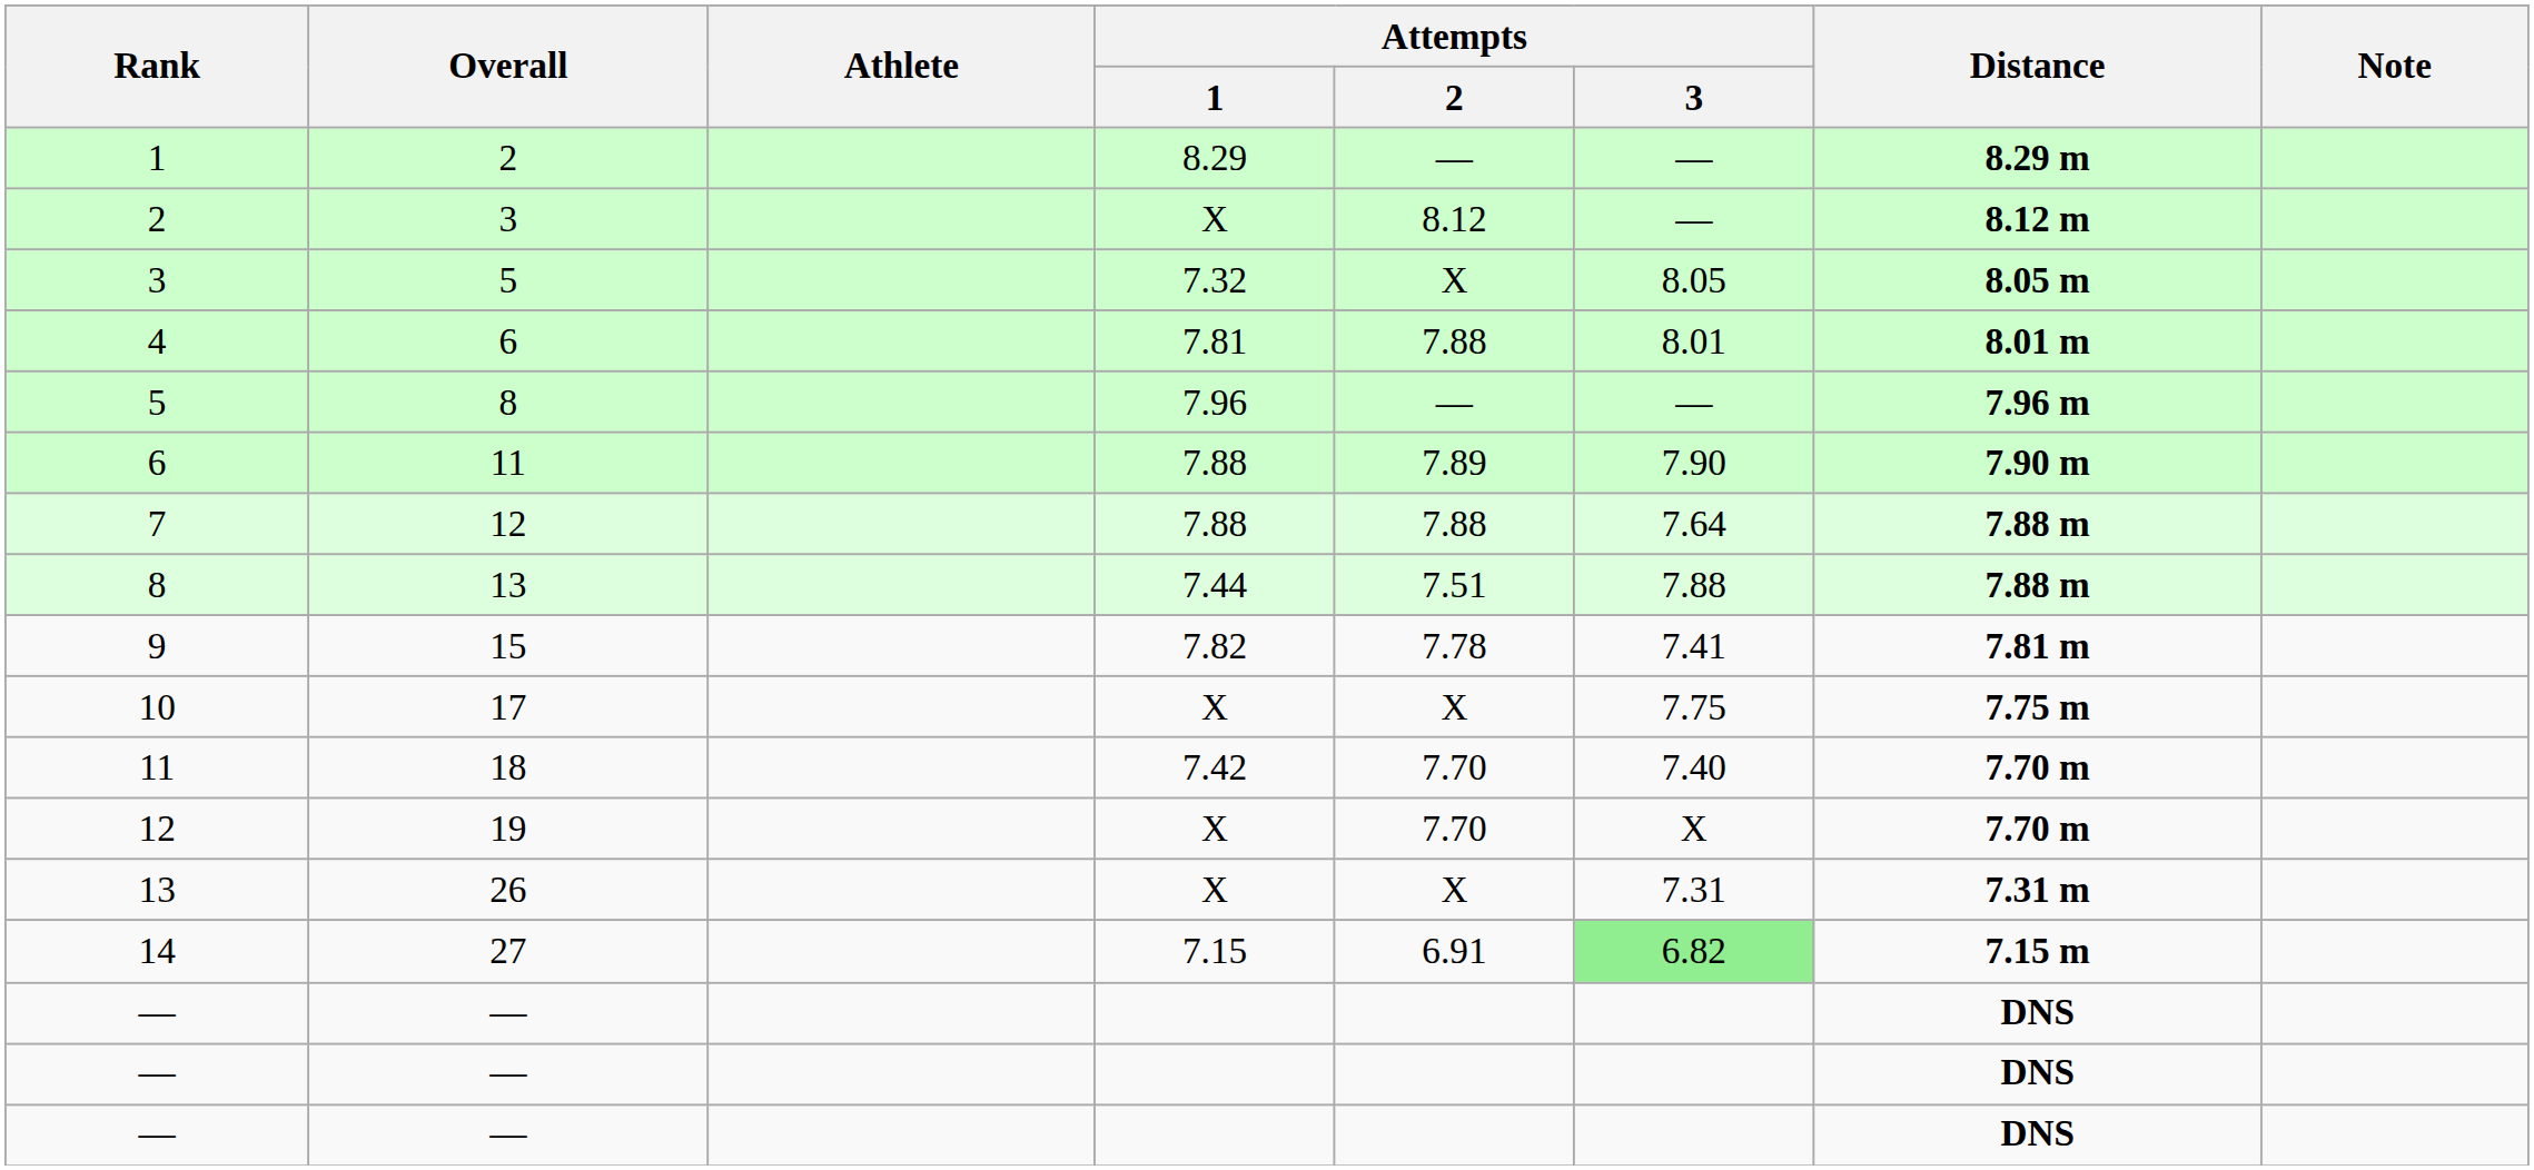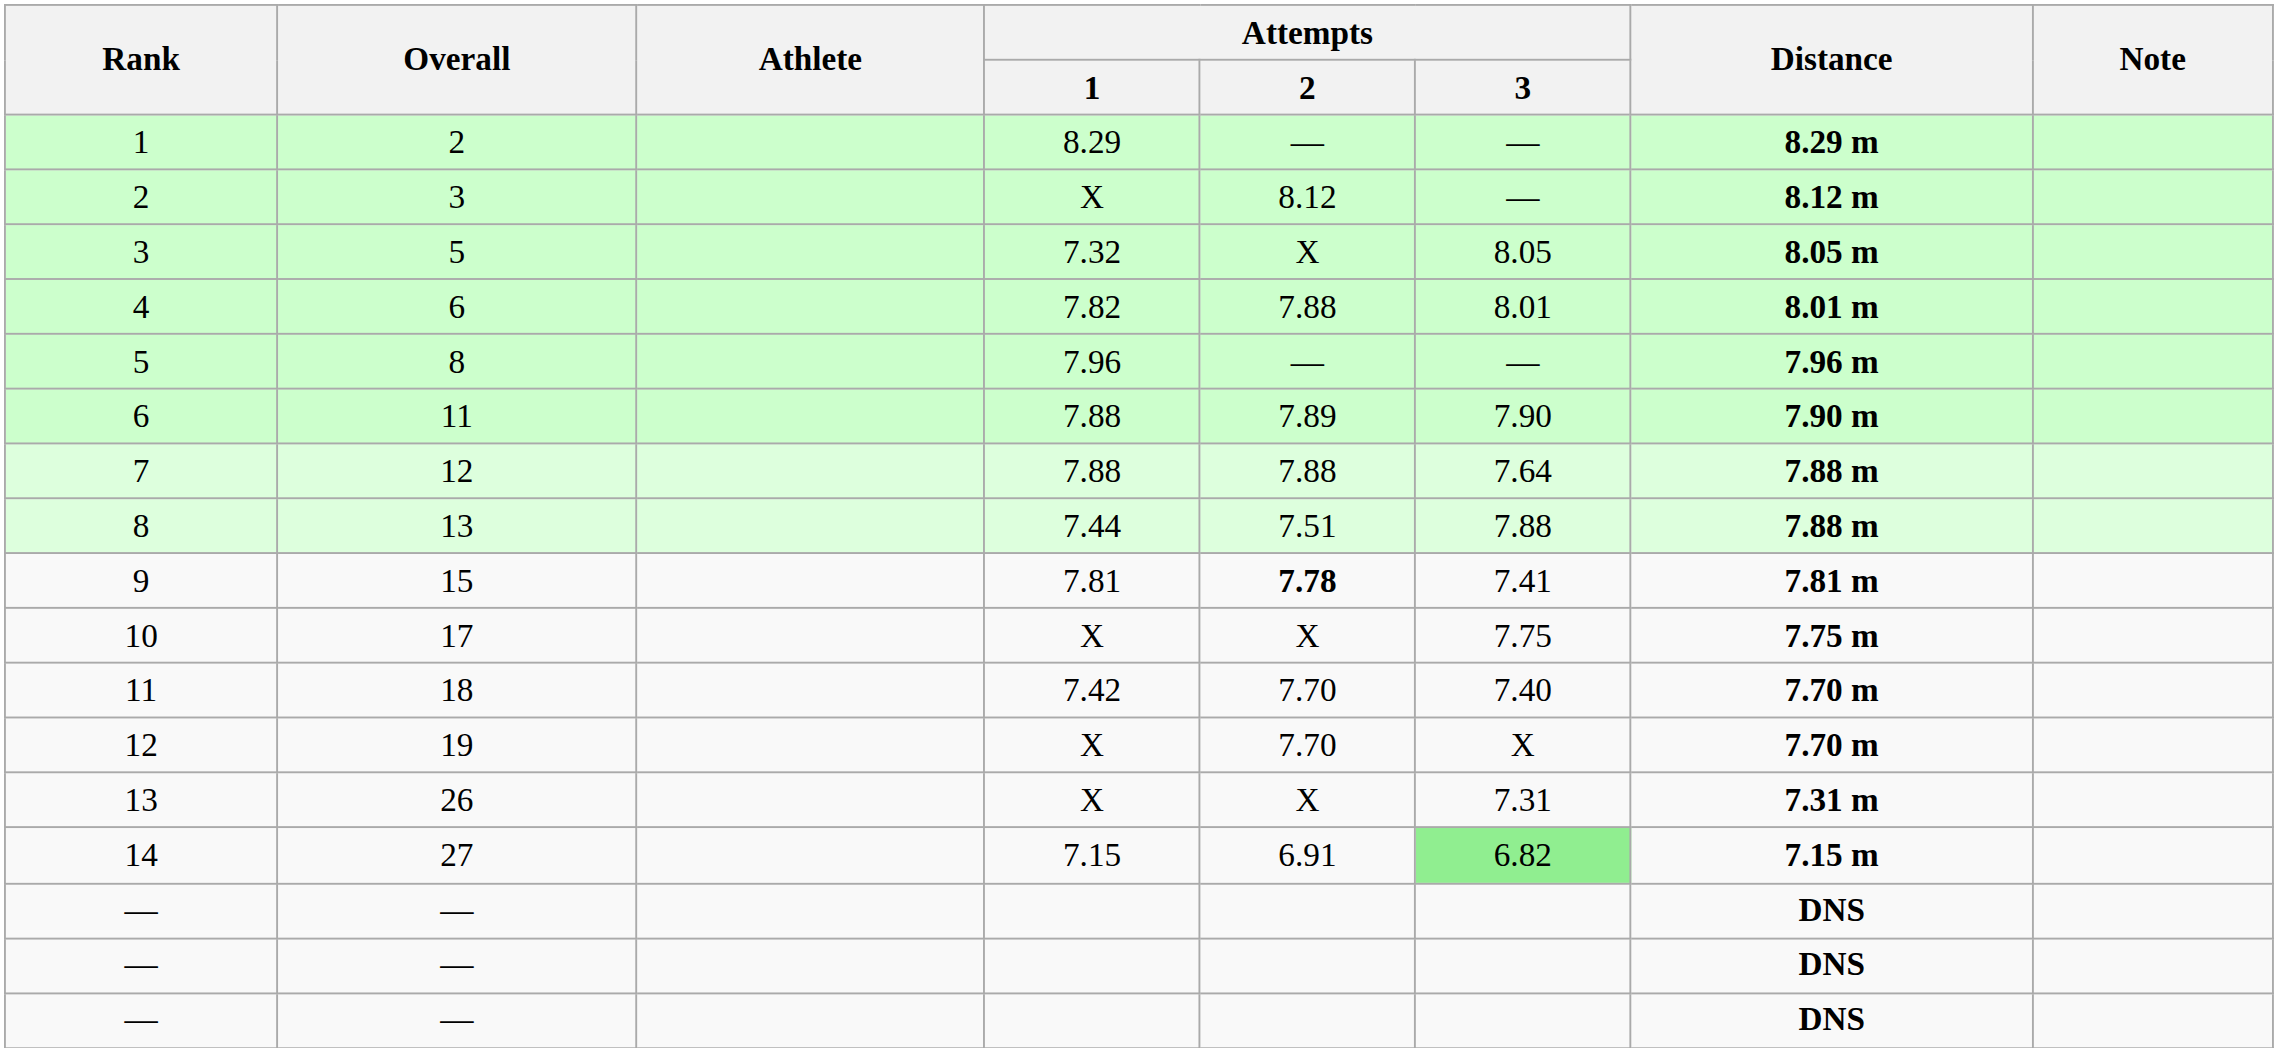 <table class="wikitable" style=" text-align:center; font-size:110%;" width="95%">
 <tr>
 <th rowspan="2">Rank</th>
 <th rowspan="2">Overall</th>
 <th rowspan="2">Athlete</th>
 <th colspan="3">Attempts</th>
 <th rowspan="2">Distance</th>
 <th rowspan="2">Note</th>
 </tr>
 <tr>
 <th>1</th>
 <th>2</th>
 <th>3</th>
 </tr>
 <tr style="background:#ccffcc;">
 <td>1</td>
 <td>2</td>
 <td align=left></td>
 <td>8.29</td>
 <td>—</td>
 <td>—</td>
 <td><strong>8.29 m</strong></td>
 <td></td>
 </tr>
 <tr style="background:#ccffcc;">
 <td>2</td>
 <td>3</td>
 <td align=left></td>
 <td>X</td>
 <td>8.12</td>
 <td>—</td>
 <td><strong>8.12 m</strong></td>
 <td></td>
 </tr>
 <tr style="background:#ccffcc;">
 <td>3</td>
 <td>5</td>
 <td align=left></td>
 <td>7.32</td>
 <td>X</td>
 <td>8.05</td>
 <td><strong>8.05 m</strong></td>
 <td></td>
 </tr>
 <tr style="background:#ccffcc;">
 <td>4</td>
 <td>6</td>
 <td align=left></td>
-<td>7.81</td>
+<td>7.82</td>
 <td>7.88</td>
 <td>8.01</td>
 <td><strong>8.01 m</strong></td>
 <td></td>
 </tr>
 <tr style="background:#ccffcc;">
 <td>5</td>
 <td>8</td>
 <td align=left></td>
 <td>7.96</td>
 <td>—</td>
 <td>—</td>
 <td><strong>7.96 m</strong></td>
 <td></td>
 </tr>
 <tr style="background:#ccffcc;">
 <td>6</td>
 <td>11</td>
 <td align=left></td>
 <td>7.88</td>
 <td>7.89</td>
 <td>7.90</td>
 <td><strong>7.90 m</strong></td>
 <td></td>
 </tr>
 <tr style="background:#ddffdd;">
 <td>7</td>
 <td>12</td>
 <td align=left></td>
 <td>7.88</td>
 <td>7.88</td>
 <td>7.64</td>
 <td><strong>7.88 m</strong></td>
 <td></td>
 </tr>
 <tr style="background:#ddffdd;">
 <td>8</td>
 <td>13</td>
 <td align=left></td>
 <td>7.44</td>
 <td>7.51</td>
 <td>7.88</td>
 <td><strong>7.88 m</strong></td>
 <td></td>
 </tr>
 <tr>
 <td>9</td>
 <td>15</td>
 <td align=left></td>
-<td>7.82</td>
-<td>7.78</td>
+<td>7.81</td>
+<td><strong>7.78</strong></td>
 <td>7.41</td>
 <td><strong>7.81 m</strong></td>
 <td></td>
 </tr>
 <tr>
 <td>10</td>
 <td>17</td>
 <td align=left></td>
 <td>X</td>
 <td>X</td>
 <td>7.75</td>
 <td><strong>7.75 m</strong></td>
 <td></td>
 </tr>
 <tr>
 <td>11</td>
 <td>18</td>
 <td align=left></td>
 <td>7.42</td>
 <td>7.70</td>
 <td>7.40</td>
 <td><strong>7.70 m</strong></td>
 <td></td>
 </tr>
 <tr>
 <td>12</td>
 <td>19</td>
 <td align=left></td>
 <td>X</td>
 <td>7.70</td>
 <td>X</td>
 <td><strong>7.70 m</strong></td>
 <td></td>
 </tr>
 <tr>
 <td>13</td>
 <td>26</td>
 <td align=left></td>
 <td>X</td>
 <td>X</td>
 <td>7.31</td>
 <td><strong>7.31 m</strong></td>
 <td></td>
 </tr>
 <tr>
 <td>14</td>
 <td>27</td>
 <td align=left></td>
 <td>7.15</td>
 <td>6.91</td>
 <td style="background: lightgreen;">6.82</td>
 <td><strong>7.15 m</strong></td>
 <td></td>
 </tr>
 <tr>
 <td>—</td>
 <td>—</td>
 <td align=left></td>
 <td></td>
 <td></td>
 <td></td>
 <td><strong>DNS </strong></td>
 <td></td>
 </tr>
 <tr>
 <td>—</td>
 <td>—</td>
 <td align=left></td>
 <td></td>
 <td></td>
 <td></td>
 <td><strong>DNS  </strong></td>
 <td></td>
 </tr>
 <tr>
 <td>—</td>
 <td>—</td>
 <td align=left></td>
 <td></td>
 <td></td>
 <td></td>
 <td><strong>DNS </strong></td>
 <td></td>
 </tr>
 </table>
